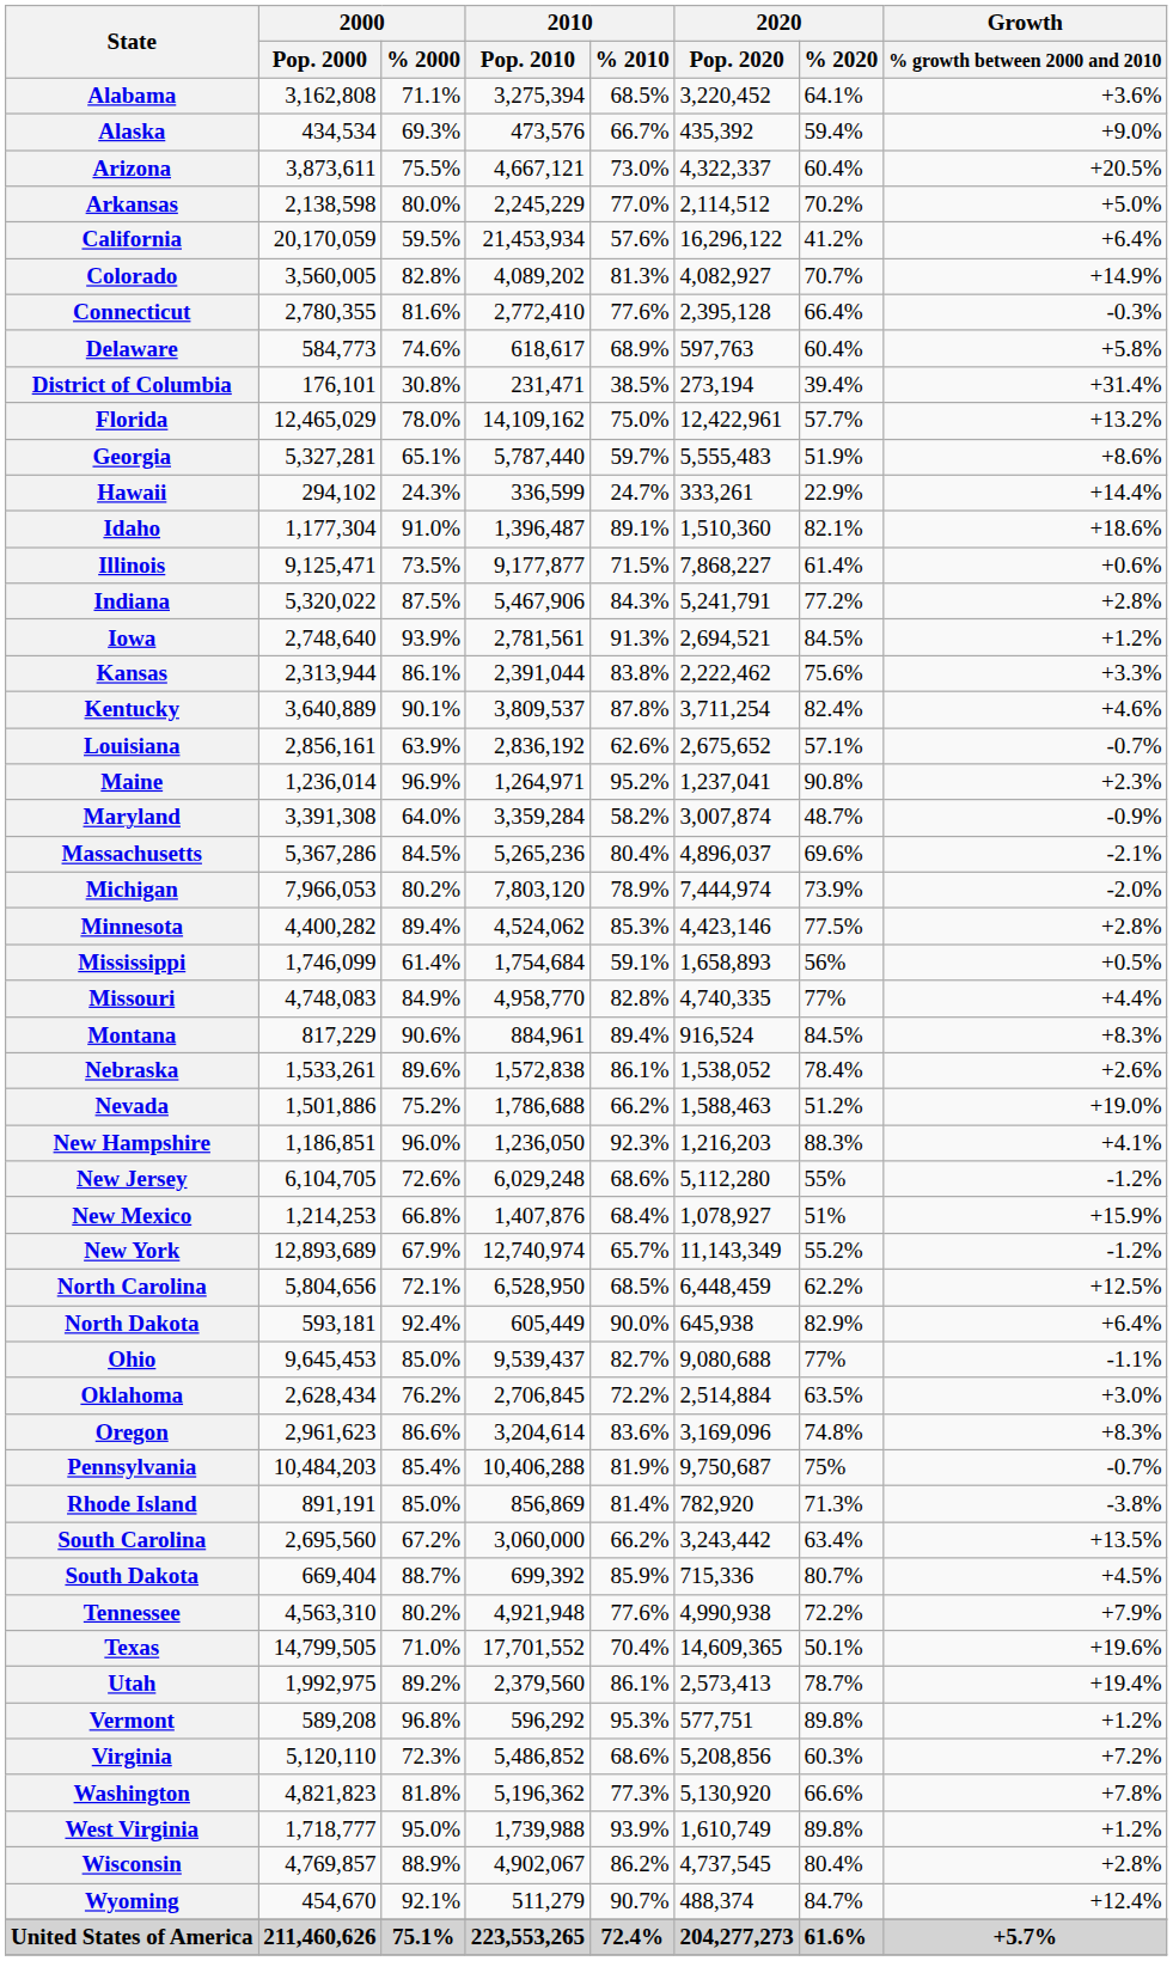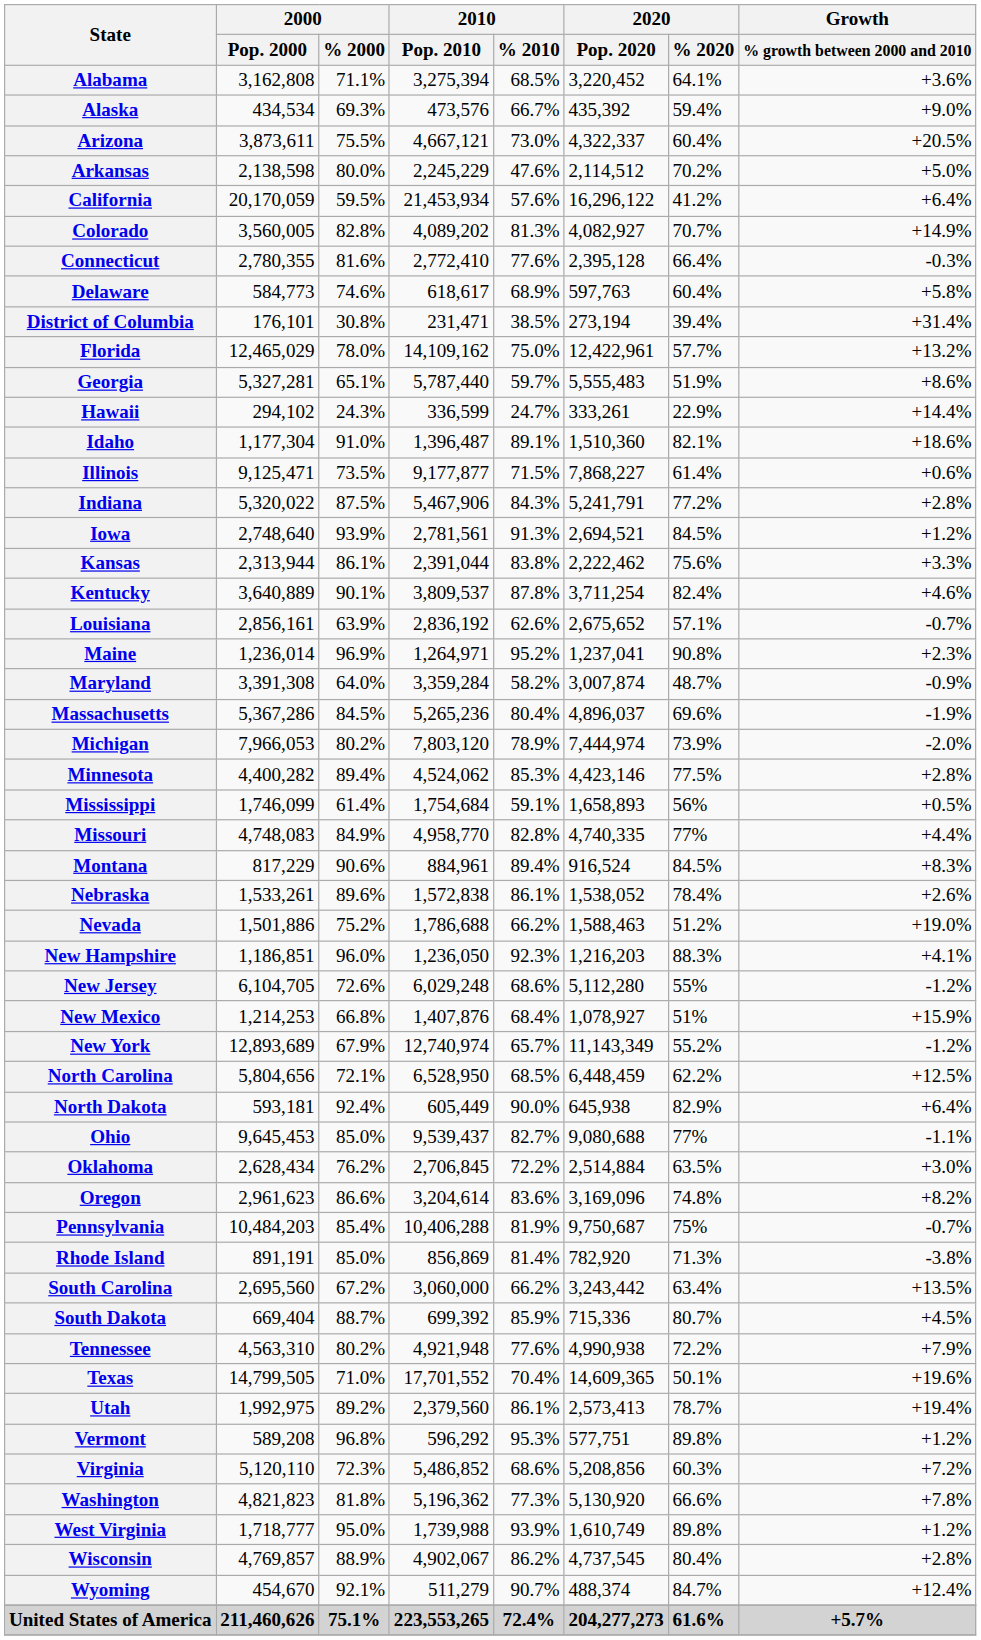 <table class="wikitable sortable mw-collapsible mw-collapsed" border="1" style="margin: 0px;">
 <tr>
 <th rowspan="2">State</th>
 <th colspan="2">2000</th>
 <th colspan="2">2010</th>
 <th colspan="2">2020</th>
 <th>Growth</th>
 </tr>
 <tr>
 <th>Pop. 2000</th>
 <th>% 2000</th>
 <th>Pop. 2010</th>
 <th>% 2010</th>
 <th>Pop. 2020</th>
 <th>% 2020</th>
 <th><small>% growth between 2000 and 2010</small></th>
 </tr>
 <tr>
 <th>  <a href='#'>Alabama</a></th>
 <td style="text-align:right">3,162,808</td>
 <td style="text-align:right">71.1%</td>
 <td style="text-align:right">3,275,394</td>
 <td style="text-align:right">68.5%</td>
 <td>3,220,452</td>
 <td>64.1%</td>
 <td style="text-align:right">+3.6%</td>
 </tr>
 <tr>
 <th>  <a href='#'>Alaska</a></th>
 <td style="text-align:right">434,534</td>
 <td style="text-align:right">69.3%</td>
 <td style="text-align:right">473,576</td>
 <td style="text-align:right">66.7%</td>
 <td>435,392</td>
 <td>59.4%</td>
 <td style="text-align:right">+9.0%</td>
 </tr>
 <tr>
 <th> <a href='#'>Arizona</a></th>
 <td style="text-align:right">3,873,611</td>
 <td style="text-align:right">75.5%</td>
 <td style="text-align:right">4,667,121</td>
 <td style="text-align:right">73.0%</td>
 <td>4,322,337</td>
 <td>60.4%</td>
 <td style="text-align:right">+20.5%</td>
 </tr>
 <tr>
 <th>  <a href='#'>Arkansas</a></th>
 <td style="text-align:right">2,138,598</td>
 <td style="text-align:right">80.0%</td>
 <td style="text-align:right">2,245,229</td>
-<td style="text-align:right">77.0%</td>
+<td style="text-align:right">47.6%</td>
 <td>2,114,512</td>
 <td>70.2%</td>
 <td style="text-align:right">+5.0%</td>
 </tr>
 <tr>
 <th> <a href='#'>California</a></th>
 <td style="text-align:right">20,170,059</td>
 <td style="text-align:right">59.5%</td>
 <td style="text-align:right">21,453,934</td>
 <td style="text-align:right">57.6%</td>
 <td>16,296,122</td>
 <td>41.2%</td>
 <td style="text-align:right">+6.4%</td>
 </tr>
 <tr>
 <th> <a href='#'>Colorado</a></th>
 <td style="text-align:right">3,560,005</td>
 <td style="text-align:right">82.8%</td>
 <td style="text-align:right">4,089,202</td>
 <td style="text-align:right">81.3%</td>
 <td>4,082,927</td>
 <td>70.7%</td>
 <td style="text-align:right">+14.9%</td>
 </tr>
 <tr>
 <th>  <a href='#'>Connecticut</a></th>
 <td style="text-align:right">2,780,355</td>
 <td style="text-align:right">81.6%</td>
 <td style="text-align:right">2,772,410</td>
 <td style="text-align:right">77.6%</td>
 <td>2,395,128</td>
 <td>66.4%</td>
 <td style="text-align:right">-0.3%</td>
 </tr>
 <tr>
 <th>  <a href='#'>Delaware</a></th>
 <td style="text-align:right">584,773</td>
 <td style="text-align:right">74.6%</td>
 <td style="text-align:right">618,617</td>
 <td style="text-align:right">68.9%</td>
 <td>597,763</td>
 <td>60.4%</td>
 <td style="text-align:right">+5.8%</td>
 </tr>
 <tr>
 <th> <a href='#'>District of Columbia</a></th>
 <td style="text-align:right">176,101</td>
 <td style="text-align:right">30.8%</td>
 <td style="text-align:right">231,471</td>
 <td style="text-align:right">38.5%</td>
 <td>273,194</td>
 <td>39.4%</td>
 <td style="text-align:right">+31.4%</td>
 </tr>
 <tr>
 <th> <a href='#'>Florida</a></th>
 <td style="text-align:right">12,465,029</td>
 <td style="text-align:right">78.0%</td>
 <td style="text-align:right">14,109,162</td>
 <td style="text-align:right">75.0%</td>
 <td>12,422,961</td>
 <td>57.7%</td>
 <td style="text-align:right">+13.2%</td>
 </tr>
 <tr>
 <th> <a href='#'>Georgia</a></th>
 <td style="text-align:right">5,327,281</td>
 <td style="text-align:right">65.1%</td>
 <td style="text-align:right">5,787,440</td>
 <td style="text-align:right">59.7%</td>
 <td>5,555,483</td>
 <td>51.9%</td>
 <td style="text-align:right">+8.6%</td>
 </tr>
 <tr>
 <th>  <a href='#'>Hawaii</a></th>
 <td style="text-align:right">294,102</td>
 <td style="text-align:right">24.3%</td>
 <td style="text-align:right">336,599</td>
 <td style="text-align:right">24.7%</td>
 <td>333,261</td>
 <td>22.9%</td>
 <td style="text-align:right">+14.4%</td>
 </tr>
 <tr>
 <th>  <a href='#'>Idaho</a></th>
 <td style="text-align:right">1,177,304</td>
 <td style="text-align:right">91.0%</td>
 <td style="text-align:right">1,396,487</td>
 <td style="text-align:right">89.1%</td>
 <td>1,510,360</td>
 <td>82.1%</td>
 <td style="text-align:right">+18.6%</td>
 </tr>
 <tr>
 <th>  <a href='#'>Illinois</a></th>
 <td style="text-align:right">9,125,471</td>
 <td style="text-align:right">73.5%</td>
 <td style="text-align:right">9,177,877</td>
 <td style="text-align:right">71.5%</td>
 <td>7,868,227</td>
 <td>61.4%</td>
 <td style="text-align:right">+0.6%</td>
 </tr>
 <tr>
 <th>  <a href='#'>Indiana</a></th>
 <td style="text-align:right">5,320,022</td>
 <td style="text-align:right">87.5%</td>
 <td style="text-align:right">5,467,906</td>
 <td style="text-align:right">84.3%</td>
 <td>5,241,791</td>
 <td>77.2%</td>
 <td style="text-align:right">+2.8%</td>
 </tr>
 <tr>
 <th>  <a href='#'>Iowa</a></th>
 <td style="text-align:right">2,748,640</td>
 <td style="text-align:right">93.9%</td>
 <td style="text-align:right">2,781,561</td>
 <td style="text-align:right">91.3%</td>
 <td>2,694,521</td>
 <td>84.5%</td>
 <td style="text-align:right">+1.2%</td>
 </tr>
 <tr>
 <th>  <a href='#'>Kansas</a></th>
 <td style="text-align:right">2,313,944</td>
 <td style="text-align:right">86.1%</td>
 <td style="text-align:right">2,391,044</td>
 <td style="text-align:right">83.8%</td>
 <td>2,222,462</td>
 <td>75.6%</td>
 <td style="text-align:right">+3.3%</td>
 </tr>
 <tr>
 <th>  <a href='#'>Kentucky</a></th>
 <td style="text-align:right">3,640,889</td>
 <td style="text-align:right">90.1%</td>
 <td style="text-align:right">3,809,537</td>
 <td style="text-align:right">87.8%</td>
 <td>3,711,254</td>
 <td>82.4%</td>
 <td style="text-align:right">+4.6%</td>
 </tr>
 <tr>
 <th>  <a href='#'>Louisiana</a></th>
 <td style="text-align:right">2,856,161</td>
 <td style="text-align:right">63.9%</td>
 <td style="text-align:right">2,836,192</td>
 <td style="text-align:right">62.6%</td>
 <td>2,675,652</td>
 <td>57.1%</td>
 <td style="text-align:right">-0.7%</td>
 </tr>
 <tr>
 <th>  <a href='#'>Maine</a></th>
 <td style="text-align:right">1,236,014</td>
 <td style="text-align:right">96.9%</td>
 <td style="text-align:right">1,264,971</td>
 <td style="text-align:right">95.2%</td>
 <td>1,237,041</td>
 <td>90.8%</td>
 <td style="text-align:right">+2.3%</td>
 </tr>
 <tr>
 <th>  <a href='#'>Maryland</a></th>
 <td style="text-align:right">3,391,308</td>
 <td style="text-align:right">64.0%</td>
 <td style="text-align:right">3,359,284</td>
 <td style="text-align:right">58.2%</td>
 <td>3,007,874</td>
 <td>48.7%</td>
 <td style="text-align:right">-0.9%</td>
 </tr>
 <tr>
 <th>  <a href='#'>Massachusetts</a></th>
 <td style="text-align:right">5,367,286</td>
 <td style="text-align:right">84.5%</td>
 <td style="text-align:right">5,265,236</td>
 <td style="text-align:right">80.4%</td>
 <td>4,896,037</td>
 <td>69.6%</td>
-<td style="text-align:right">-2.1%</td>
+<td style="text-align:right">-1.9%</td>
 </tr>
 <tr>
 <th>  <a href='#'>Michigan</a></th>
 <td style="text-align:right">7,966,053</td>
 <td style="text-align:right">80.2%</td>
 <td style="text-align:right">7,803,120</td>
 <td style="text-align:right">78.9%</td>
 <td>7,444,974</td>
 <td>73.9%</td>
 <td style="text-align:right">-2.0%</td>
 </tr>
 <tr>
 <th>  <a href='#'>Minnesota</a></th>
 <td style="text-align:right">4,400,282</td>
 <td style="text-align:right">89.4%</td>
 <td style="text-align:right">4,524,062</td>
 <td style="text-align:right">85.3%</td>
 <td>4,423,146</td>
 <td>77.5%</td>
 <td style="text-align:right">+2.8%</td>
 </tr>
 <tr>
 <th>  <a href='#'>Mississippi</a></th>
 <td style="text-align:right">1,746,099</td>
 <td style="text-align:right">61.4%</td>
 <td style="text-align:right">1,754,684</td>
 <td style="text-align:right">59.1%</td>
 <td>1,658,893</td>
 <td>56%</td>
 <td style="text-align:right">+0.5%</td>
 </tr>
 <tr>
 <th>  <a href='#'>Missouri</a></th>
 <td style="text-align:right">4,748,083</td>
 <td style="text-align:right">84.9%</td>
 <td style="text-align:right">4,958,770</td>
 <td style="text-align:right">82.8%</td>
 <td>4,740,335</td>
 <td>77%</td>
 <td style="text-align:right">+4.4%</td>
 </tr>
 <tr>
 <th>  <a href='#'>Montana</a></th>
 <td style="text-align:right">817,229</td>
 <td style="text-align:right">90.6%</td>
 <td style="text-align:right">884,961</td>
 <td style="text-align:right">89.4%</td>
 <td>916,524</td>
 <td>84.5%</td>
 <td style="text-align:right">+8.3%</td>
 </tr>
 <tr>
 <th>  <a href='#'>Nebraska</a></th>
 <td style="text-align:right">1,533,261</td>
 <td style="text-align:right">89.6%</td>
 <td style="text-align:right">1,572,838</td>
 <td style="text-align:right">86.1%</td>
 <td>1,538,052</td>
 <td>78.4%</td>
 <td style="text-align:right">+2.6%</td>
 </tr>
 <tr>
 <th> <a href='#'>Nevada</a></th>
 <td style="text-align:right">1,501,886</td>
 <td style="text-align:right">75.2%</td>
 <td style="text-align:right">1,786,688</td>
 <td style="text-align:right">66.2%</td>
 <td>1,588,463</td>
 <td>51.2%</td>
 <td style="text-align:right">+19.0%</td>
 </tr>
 <tr>
 <th>  <a href='#'>New Hampshire</a></th>
 <td style="text-align:right">1,186,851</td>
 <td style="text-align:right">96.0%</td>
 <td style="text-align:right">1,236,050</td>
 <td style="text-align:right">92.3%</td>
 <td>1,216,203</td>
 <td>88.3%</td>
 <td style="text-align:right">+4.1%</td>
 </tr>
 <tr>
 <th>  <a href='#'>New Jersey</a></th>
 <td style="text-align:right">6,104,705</td>
 <td style="text-align:right">72.6%</td>
 <td style="text-align:right">6,029,248</td>
 <td style="text-align:right">68.6%</td>
 <td>5,112,280</td>
 <td>55%</td>
 <td style="text-align:right">-1.2%</td>
 </tr>
 <tr>
 <th> <a href='#'>New Mexico</a></th>
 <td style="text-align:right">1,214,253</td>
 <td style="text-align:right">66.8%</td>
 <td style="text-align:right">1,407,876</td>
 <td style="text-align:right">68.4%</td>
 <td>1,078,927</td>
 <td>51%</td>
 <td style="text-align:right">+15.9%</td>
 </tr>
 <tr>
 <th>  <a href='#'>New York</a></th>
 <td style="text-align:right">12,893,689</td>
 <td style="text-align:right">67.9%</td>
 <td style="text-align:right">12,740,974</td>
 <td style="text-align:right">65.7%</td>
 <td>11,143,349</td>
 <td>55.2%</td>
 <td style="text-align:right">-1.2%</td>
 </tr>
 <tr>
 <th>  <a href='#'>North Carolina</a></th>
 <td style="text-align:right">5,804,656</td>
 <td style="text-align:right">72.1%</td>
 <td style="text-align:right">6,528,950</td>
 <td style="text-align:right">68.5%</td>
 <td>6,448,459</td>
 <td>62.2%</td>
 <td style="text-align:right">+12.5%</td>
 </tr>
 <tr>
 <th>  <a href='#'>North Dakota</a></th>
 <td style="text-align:right">593,181</td>
 <td style="text-align:right">92.4%</td>
 <td style="text-align:right">605,449</td>
 <td style="text-align:right">90.0%</td>
 <td>645,938</td>
 <td>82.9%</td>
 <td style="text-align:right">+6.4%</td>
 </tr>
 <tr>
 <th>  <a href='#'>Ohio</a></th>
 <td style="text-align:right">9,645,453</td>
 <td style="text-align:right">85.0%</td>
 <td style="text-align:right">9,539,437</td>
 <td style="text-align:right">82.7%</td>
 <td>9,080,688</td>
 <td>77%</td>
 <td style="text-align:right">-1.1%</td>
 </tr>
 <tr>
 <th>  <a href='#'>Oklahoma</a></th>
 <td style="text-align:right">2,628,434</td>
 <td style="text-align:right">76.2%</td>
 <td style="text-align:right">2,706,845</td>
 <td style="text-align:right">72.2%</td>
 <td>2,514,884</td>
 <td>63.5%</td>
 <td style="text-align:right">+3.0%</td>
 </tr>
 <tr>
 <th>  <a href='#'>Oregon</a></th>
 <td style="text-align:right">2,961,623</td>
 <td style="text-align:right">86.6%</td>
 <td style="text-align:right">3,204,614</td>
 <td style="text-align:right">83.6%</td>
 <td>3,169,096</td>
 <td>74.8%</td>
-<td style="text-align:right">+8.3%</td>
+<td style="text-align:right">+8.2%</td>
 </tr>
 <tr>
 <th>  <a href='#'>Pennsylvania</a></th>
 <td style="text-align:right">10,484,203</td>
 <td style="text-align:right">85.4%</td>
 <td style="text-align:right">10,406,288</td>
 <td style="text-align:right">81.9%</td>
 <td>9,750,687</td>
 <td>75%</td>
 <td style="text-align:right">-0.7%</td>
 </tr>
 <tr>
 <th>  <a href='#'>Rhode Island</a></th>
 <td style="text-align:right">891,191</td>
 <td style="text-align:right">85.0%</td>
 <td style="text-align:right">856,869</td>
 <td style="text-align:right">81.4%</td>
 <td>782,920</td>
 <td>71.3%</td>
 <td style="text-align:right">-3.8%</td>
 </tr>
 <tr>
 <th>  <a href='#'>South Carolina</a></th>
 <td style="text-align:right">2,695,560</td>
 <td style="text-align:right">67.2%</td>
 <td style="text-align:right">3,060,000</td>
 <td style="text-align:right">66.2%</td>
 <td>3,243,442</td>
 <td>63.4%</td>
 <td style="text-align:right">+13.5%</td>
 </tr>
 <tr>
 <th>  <a href='#'>South Dakota</a></th>
 <td style="text-align:right">669,404</td>
 <td style="text-align:right">88.7%</td>
 <td style="text-align:right">699,392</td>
 <td style="text-align:right">85.9%</td>
 <td>715,336</td>
 <td>80.7%</td>
 <td style="text-align:right">+4.5%</td>
 </tr>
 <tr>
 <th>  <a href='#'>Tennessee</a></th>
 <td style="text-align:right">4,563,310</td>
 <td style="text-align:right">80.2%</td>
 <td style="text-align:right">4,921,948</td>
 <td style="text-align:right">77.6%</td>
 <td>4,990,938</td>
 <td>72.2%</td>
 <td style="text-align:right">+7.9%</td>
 </tr>
 <tr>
 <th> <a href='#'>Texas</a></th>
 <td style="text-align:right">14,799,505</td>
 <td style="text-align:right">71.0%</td>
 <td style="text-align:right">17,701,552</td>
 <td style="text-align:right">70.4%</td>
 <td>14,609,365</td>
 <td>50.1%</td>
 <td style="text-align:right">+19.6%</td>
 </tr>
 <tr>
 <th>  <a href='#'>Utah</a></th>
 <td style="text-align:right">1,992,975</td>
 <td style="text-align:right">89.2%</td>
 <td style="text-align:right">2,379,560</td>
 <td style="text-align:right">86.1%</td>
 <td>2,573,413</td>
 <td>78.7%</td>
 <td style="text-align:right">+19.4%</td>
 </tr>
 <tr>
 <th>  <a href='#'>Vermont</a></th>
 <td style="text-align:right">589,208</td>
 <td style="text-align:right">96.8%</td>
 <td style="text-align:right">596,292</td>
 <td style="text-align:right">95.3%</td>
 <td>577,751</td>
 <td>89.8%</td>
 <td style="text-align:right">+1.2%</td>
 </tr>
 <tr>
 <th>  <a href='#'>Virginia</a></th>
 <td style="text-align:right">5,120,110</td>
 <td style="text-align:right">72.3%</td>
 <td style="text-align:right">5,486,852</td>
 <td style="text-align:right">68.6%</td>
 <td>5,208,856</td>
 <td>60.3%</td>
 <td style="text-align:right">+7.2%</td>
 </tr>
 <tr>
 <th>  <a href='#'>Washington</a></th>
 <td style="text-align:right">4,821,823</td>
 <td style="text-align:right">81.8%</td>
 <td style="text-align:right">5,196,362</td>
 <td style="text-align:right">77.3%</td>
 <td>5,130,920</td>
 <td>66.6%</td>
 <td style="text-align:right">+7.8%</td>
 </tr>
 <tr>
 <th>  <a href='#'>West Virginia</a></th>
 <td style="text-align:right">1,718,777</td>
 <td style="text-align:right">95.0%</td>
 <td style="text-align:right">1,739,988</td>
 <td style="text-align:right">93.9%</td>
 <td>1,610,749</td>
 <td>89.8%</td>
 <td style="text-align:right">+1.2%</td>
 </tr>
 <tr>
 <th>  <a href='#'>Wisconsin</a></th>
 <td style="text-align:right">4,769,857</td>
 <td style="text-align:right">88.9%</td>
 <td style="text-align:right">4,902,067</td>
 <td style="text-align:right">86.2%</td>
 <td>4,737,545</td>
 <td>80.4%</td>
 <td style="text-align:right">+2.8%</td>
 </tr>
 <tr>
 <th>  <a href='#'>Wyoming</a></th>
 <td style="text-align:right">454,670</td>
 <td style="text-align:right">92.1%</td>
 <td style="text-align:right">511,279</td>
 <td style="text-align:right">90.7%</td>
 <td>488,374</td>
 <td>84.7%</td>
 <td style="text-align:right">+12.4%</td>
 </tr>
 <tr>
 </tr>
 <tr class="sortbottom" bgcolor="lightgrey">
 <td> <strong>United States of America</strong></td>
 <td align = center><strong>211,460,626</strong></td>
 <td align = center><strong>75.1%</strong></td>
 <td align = center><strong>223,553,265</strong></td>
 <td align = center><strong>72.4%</strong></td>
 <td><strong>204,277,273</strong></td>
 <td><strong>61.6%</strong></td>
 <td align = center><strong>+5.7%</strong></td>
 </tr>
 <tr>
 </tr>
 </table>
